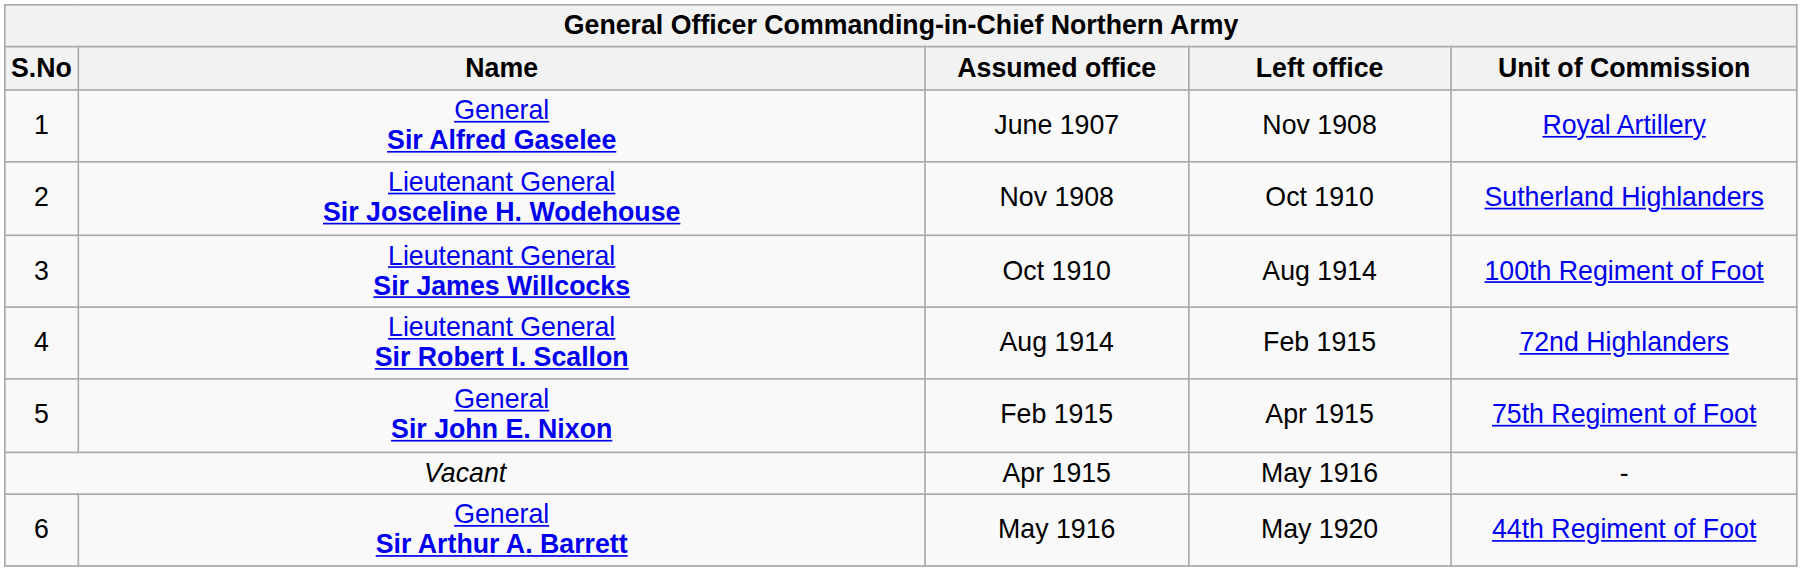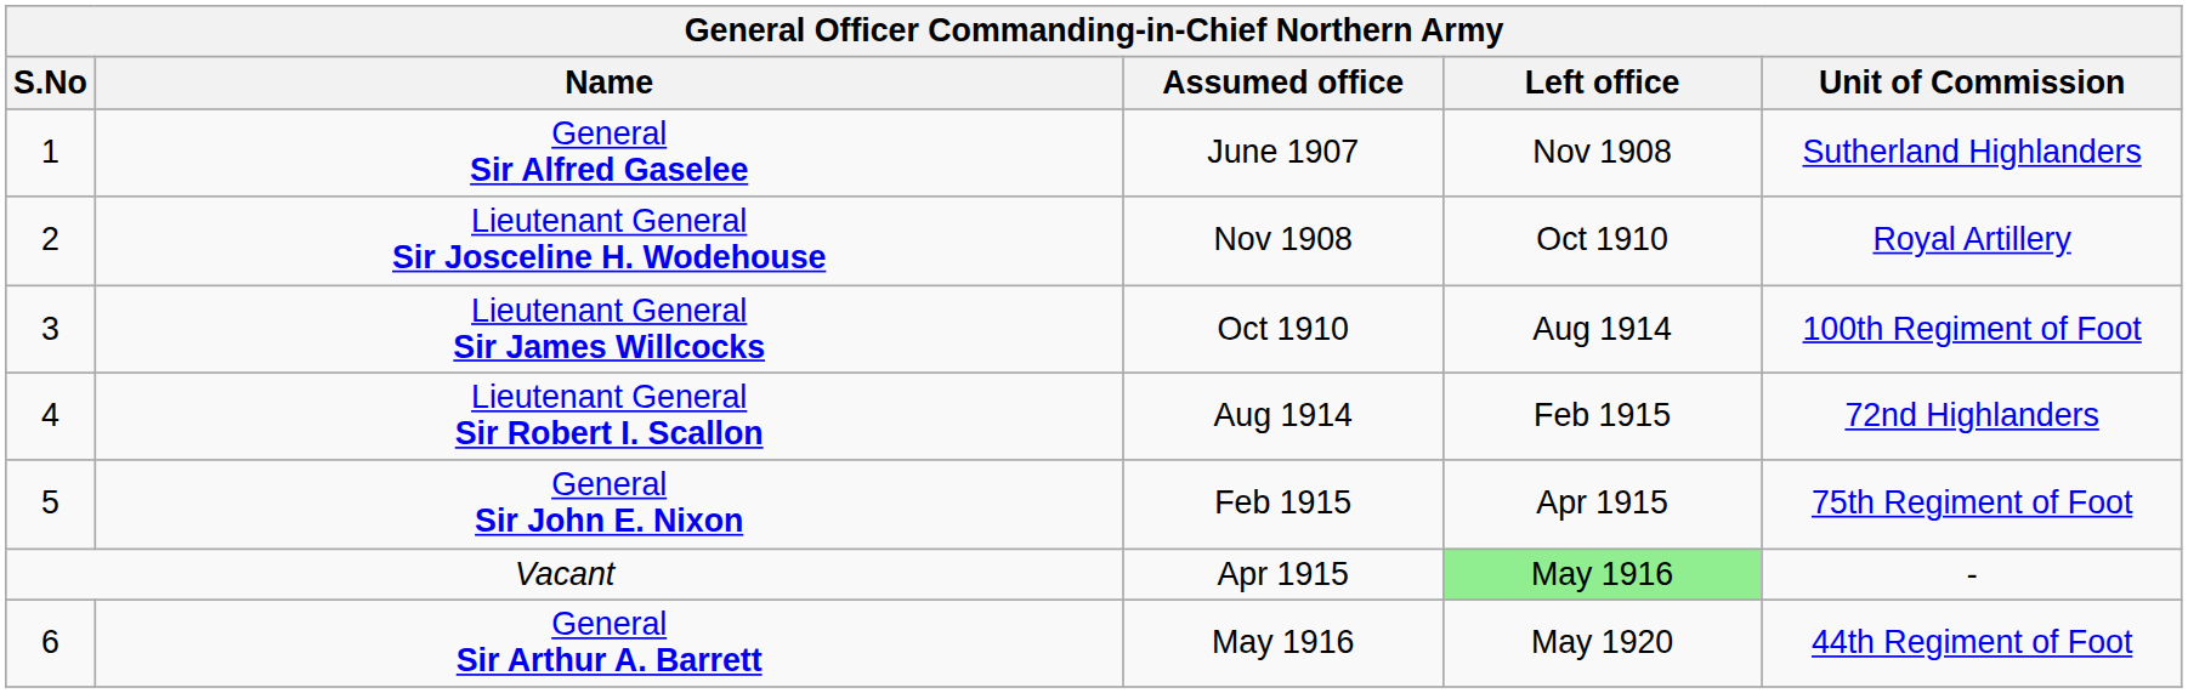 <table class="wikitable sortable" style="text-align:center">
 <tr>
 <th colspan="5"><strong>General Officer Commanding-in-Chief Northern Army</strong></th>
 </tr>
 <tr style="background:#cccccc">
 <th scope="col" style="width: 20px;">S.No</th>
 <th scope="col" style="width: 500px;">Name</th>
 <th scope="col" style="width: 150px;">Assumed office</th>
 <th scope="col" style="width: 150px;">Left office</th>
 <th scope="col" style="width: 200px;">Unit of Commission</th>
 </tr>
 <tr>
 <td>1</td>
 <td><a href='#'>General</a><br><strong><a href='#'>Sir Alfred Gaselee</a> </strong></td>
 <td>June 1907</td>
 <td>Nov 1908</td>
-<td><a href='#'>Royal Artillery</a></td>
+<td><a href='#'>Sutherland Highlanders</a></td>
 </tr>
 <tr>
 <td>2</td>
 <td><a href='#'>Lieutenant General</a><br><strong><a href='#'>Sir Josceline H. Wodehouse</a> </strong></td>
 <td>Nov 1908</td>
 <td>Oct 1910</td>
-<td><a href='#'>Sutherland Highlanders</a></td>
+<td><a href='#'>Royal Artillery</a></td>
 </tr>
 <tr>
 <td>3</td>
 <td><a href='#'>Lieutenant General</a><br><strong><a href='#'>Sir James Willcocks</a> </strong></td>
 <td>Oct 1910</td>
 <td>Aug 1914</td>
 <td><a href='#'>100th Regiment of Foot</a></td>
 </tr>
 <tr>
 <td>4</td>
 <td><a href='#'>Lieutenant General</a><br><strong><a href='#'>Sir Robert I. Scallon</a> </strong></td>
 <td>Aug 1914</td>
 <td>Feb 1915</td>
 <td><a href='#'>72nd Highlanders</a></td>
 </tr>
 <tr>
 <td>5</td>
 <td><a href='#'>General</a><br><strong><a href='#'>Sir John E. Nixon</a> </strong></td>
 <td>Feb 1915</td>
 <td>Apr 1915</td>
 <td><a href='#'>75th Regiment of Foot</a></td>
 </tr>
 <tr>
 <td colspan="2"><em>Vacant</em></td>
 <td>Apr 1915</td>
-<td>May 1916</td>
+<td style="background: lightgreen;">May 1916</td>
 <td>-</td>
 </tr>
 <tr>
 <td>6</td>
 <td><a href='#'>General</a><br><strong><a href='#'>Sir Arthur A. Barrett</a> </strong></td>
 <td>May 1916</td>
 <td>May 1920</td>
 <td><a href='#'>44th Regiment of Foot</a></td>
 </tr>
 </table>
